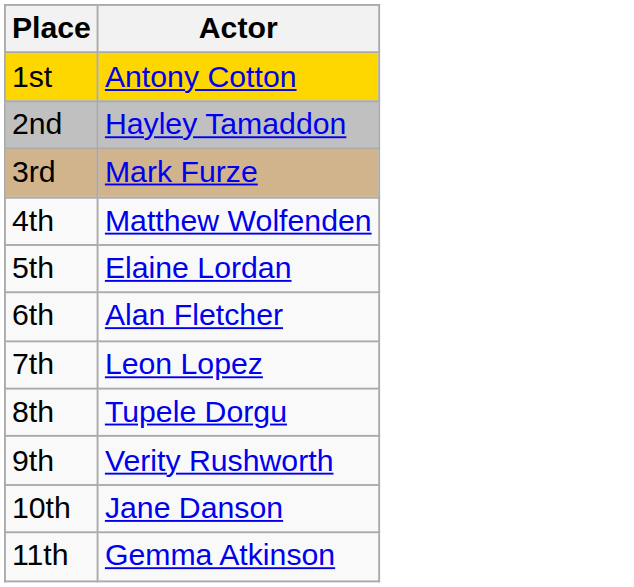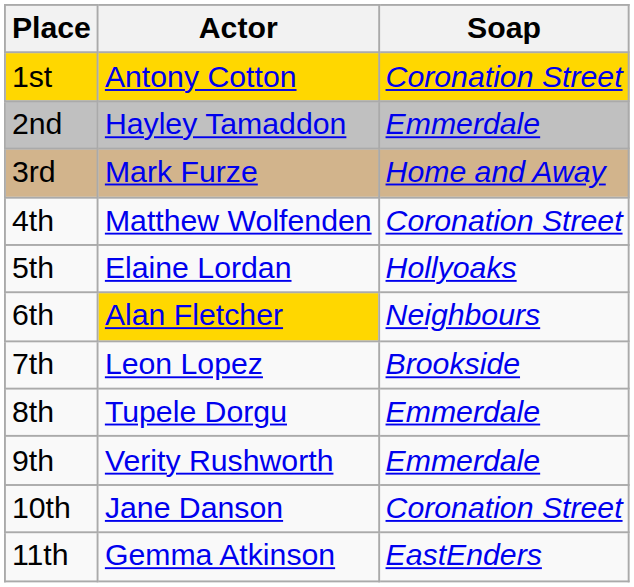 <table class="wikitable">
 <tr>
 <th>Place</th>
 <th>Actor</th>
+<th>Soap</th>
 </tr>
 <tr bgcolor="gold">
 <td>1st</td>
 <td><a href='#'>Antony Cotton</a></td>
+<td><em><a href='#'>Coronation Street</a></em></td>
 </tr>
 <tr bgcolor="silver">
 <td>2nd</td>
 <td><a href='#'>Hayley Tamaddon</a></td>
+<td><em><a href='#'>Emmerdale</a></em></td>
 </tr>
 <tr bgcolor="tan">
 <td>3rd</td>
 <td><a href='#'>Mark Furze</a></td>
+<td><em><a href='#'>Home and Away</a></em></td>
 </tr>
 <tr>
 <td>4th</td>
 <td><a href='#'>Matthew Wolfenden</a></td>
+<td><em><a href='#'>Coronation Street</a></em></td>
 </tr>
 <tr>
 <td>5th</td>
 <td><a href='#'>Elaine Lordan</a></td>
+<td><em><a href='#'>Hollyoaks</a></em></td>
 </tr>
 <tr>
 <td>6th</td>
-<td><a href='#'>Alan Fletcher</a></td>
+<td style="background: gold;"><a href='#'>Alan Fletcher</a></td>
+<td><em><a href='#'>Neighbours</a></em></td>
 </tr>
 <tr>
 <td>7th</td>
 <td><a href='#'>Leon Lopez</a> </td>
+<td><em><a href='#'>Brookside</a></em></td>
 </tr>
 <tr>
 <td>8th</td>
 <td><a href='#'>Tupele Dorgu</a></td>
+<td><em><a href='#'>Emmerdale</a></em></td>
 </tr>
 <tr>
 <td>9th</td>
 <td><a href='#'>Verity Rushworth</a></td>
+<td><em><a href='#'>Emmerdale</a></em></td>
 </tr>
 <tr>
 <td>10th</td>
 <td><a href='#'>Jane Danson</a></td>
+<td><em><a href='#'>Coronation Street</a></em></td>
 </tr>
 <tr>
 <td>11th</td>
 <td><a href='#'>Gemma Atkinson</a></td>
+<td><em><a href='#'>EastEnders</a></em></td>
 </tr>
 </table>
